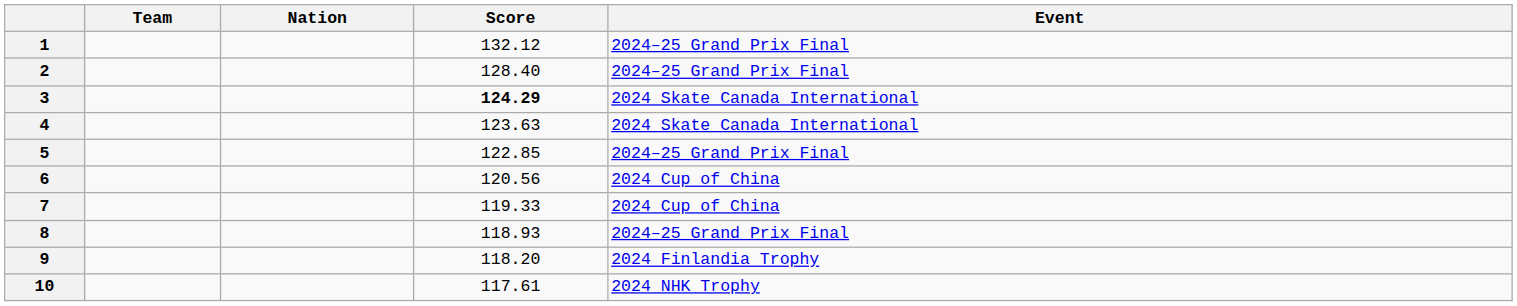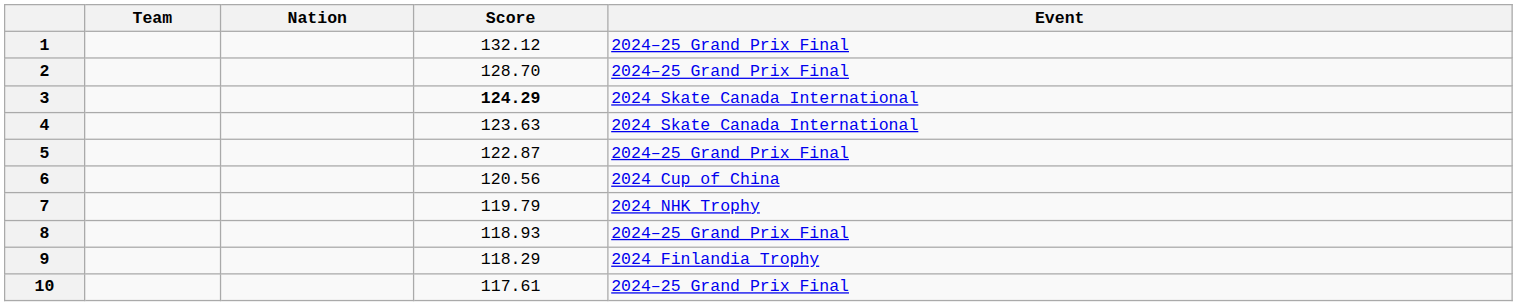 <table class="wikitable sortable" style="text-align:left; width:75%">
 <tr>
 <th scope="col"></th>
 <th scope="col">Team</th>
 <th scope="col">Nation</th>
 <th scope="col">Score</th>
 <th scope="col">Event</th>
 </tr>
 <tr>
 <th scope="row">1</th>
 <td></td>
 <td></td>
 <td style="text-align:center;">132.12</td>
 <td><a href='#'>2024–25 Grand Prix Final</a></td>
 </tr>
 <tr>
 <th scope="row">2</th>
 <td></td>
 <td></td>
-<td style="text-align:center;">128.40</td>
+<td style="text-align:center;">128.70</td>
 <td><a href='#'>2024–25 Grand Prix Final</a></td>
 </tr>
 <tr>
 <th scope="row">3</th>
 <td></td>
 <td></td>
 <td style="text-align:center;"><strong>124.29</strong></td>
 <td><a href='#'>2024 Skate Canada International</a></td>
 </tr>
 <tr>
 <th scope="row">4</th>
 <td></td>
 <td></td>
 <td style="text-align:center;">123.63</td>
 <td><a href='#'>2024 Skate Canada International</a></td>
 </tr>
 <tr>
 <th scope="row">5</th>
 <td></td>
 <td></td>
-<td style="text-align:center;">122.85</td>
+<td style="text-align:center;">122.87</td>
 <td><a href='#'>2024–25 Grand Prix Final</a></td>
 </tr>
 <tr>
 <th scope="row">6</th>
 <td></td>
 <td></td>
 <td style="text-align:center;">120.56</td>
 <td><a href='#'>2024 Cup of China</a></td>
 </tr>
 <tr>
 <th scope="row">7</th>
 <td></td>
 <td></td>
-<td style="text-align:center;">119.33</td>
-<td><a href='#'>2024 Cup of China</a></td>
+<td style="text-align:center;">119.79</td>
+<td><a href='#'>2024 NHK Trophy</a></td>
 </tr>
 <tr>
 <th scope="row">8</th>
 <td></td>
 <td></td>
 <td style="text-align:center">118.93</td>
 <td><a href='#'>2024–25 Grand Prix Final</a></td>
 </tr>
 <tr>
 <th scope="row">9</th>
 <td></td>
 <td></td>
-<td style="text-align:center;">118.20</td>
+<td style="text-align:center;">118.29</td>
 <td><a href='#'>2024 Finlandia Trophy</a></td>
 </tr>
 <tr>
 <th scope="row">10</th>
 <td></td>
 <td></td>
 <td style="text-align:center;">117.61</td>
-<td><a href='#'>2024 NHK Trophy</a></td>
+<td><a href='#'>2024–25 Grand Prix Final</a></td>
 </tr>
 </table>
